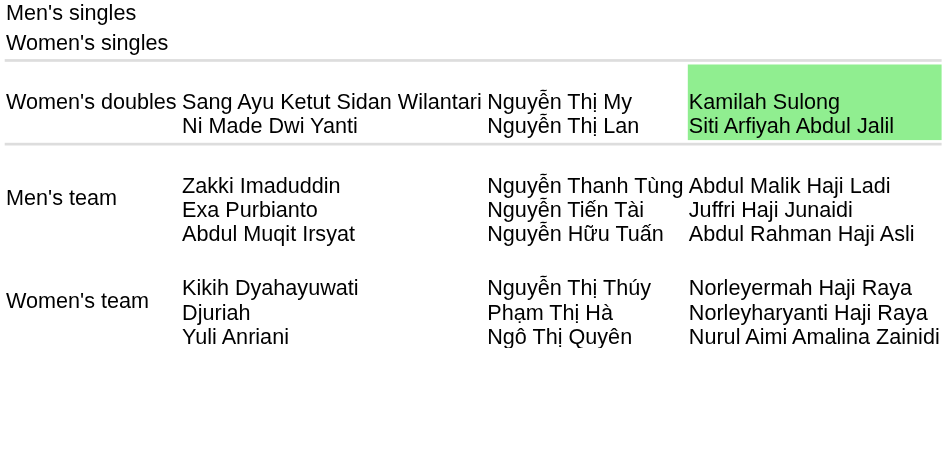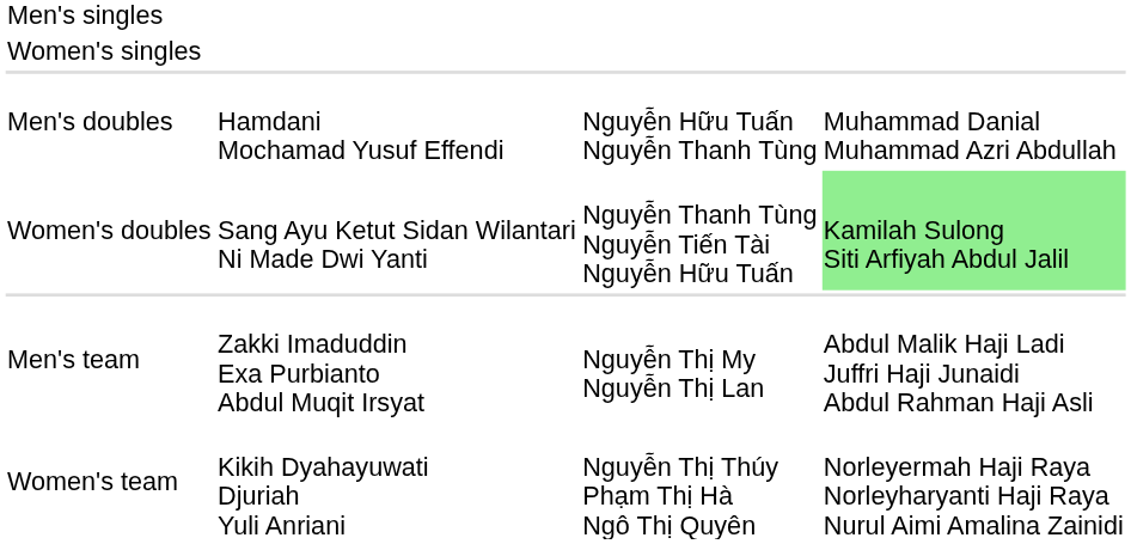 <table>
 <tr>
 <td>Men's singles</td>
 <td></td>
 <td></td>
 <td></td>
 </tr>
 <tr>
 <td>Women's singles</td>
 <td></td>
 <td></td>
 <td></td>
 </tr>
 <tr bgcolor=#DDDDDD>
 <td colspan=4></td>
 </tr>
 <tr>
+<td>Men's doubles</td>
+<td><br>Hamdani<br>Mochamad Yusuf Effendi</td>
+<td nowrap=true><br>Nguyễn Hữu Tuấn<br>Nguyễn Thanh Tùng</td>
+<td><br>Muhammad Danial<br>Muhammad Azri Abdullah</td>
+</tr>
+<tr>
 <td>Women's doubles</td>
 <td nowrap=true><br>Sang Ayu Ketut Sidan Wilantari<br>Ni Made Dwi Yanti</td>
-<td><br>Nguyễn Thị My<br>Nguyễn Thị Lan</td>
+<td><br>Nguyễn Thanh Tùng<br>Nguyễn Tiến Tài<br>Nguyễn Hữu Tuấn</td>
 <td style="background: lightgreen;"><br>Kamilah Sulong<br>Siti Arfiyah Abdul Jalil</td>
 </tr>
 <tr bgcolor=#DDDDDD>
 <td colspan=4></td>
 </tr>
 <tr>
 <td>Men's team</td>
 <td><br>Zakki Imaduddin<br>Exa Purbianto<br>Abdul Muqit Irsyat</td>
-<td><br>Nguyễn Thanh Tùng<br>Nguyễn Tiến Tài<br>Nguyễn Hữu Tuấn</td>
+<td><br>Nguyễn Thị My<br>Nguyễn Thị Lan</td>
 <td nowrap=true><br>Abdul Malik Haji Ladi<br>Juffri Haji Junaidi<br>Abdul Rahman Haji Asli</td>
 </tr>
 <tr>
 <td>Women's team</td>
 <td><br>Kikih Dyahayuwati<br>Djuriah<br>Yuli Anriani</td>
 <td><br>Nguyễn Thị Thúy<br>Phạm Thị Hà<br>Ngô Thị Quyên</td>
 <td nowrap=true><br>Norleyermah Haji Raya<br>Norleyharyanti Haji Raya<br>Nurul Aimi Amalina Zainidi</td>
 </tr>
 </table>
